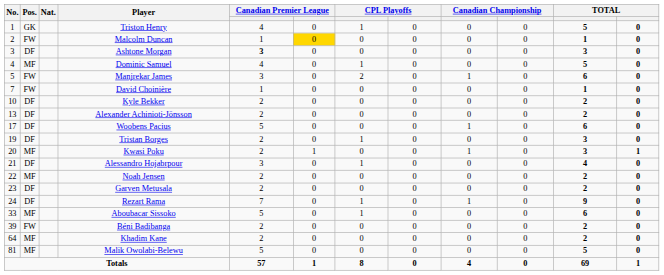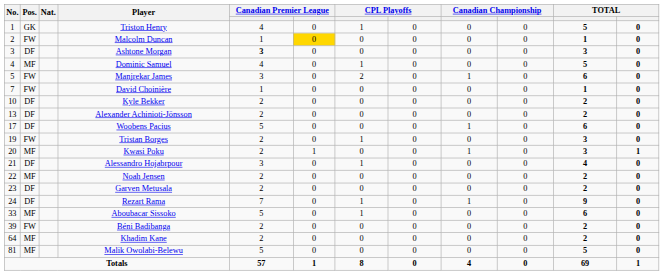 <table class="wikitable sortable alternance" style="font-size:85%; text-align:center; line-height:14px; width:85%;">
 <tr>
 <th rowspan="2" width=10>No.</th>
 <th rowspan="2" width=10>Pos.</th>
 <th rowspan="2" width=10>Nat.</th>
 <th rowspan="2" scope="col" style="width:275px;">Player</th>
 <th colspan="2" width=80><a href='#'>Canadian Premier League</a></th>
 <th colspan="2" width=80><a href='#'>CPL Playoffs</a></th>
 <th colspan="2" width=80><a href='#'>Canadian Championship</a></th>
 <th colspan="2" width=80>TOTAL</th>
 </tr>
 <tr>
 <th></th>
 <th></th>
 <th></th>
 <th></th>
 <th></th>
 <th></th>
 <th></th>
 <th></th>
 </tr>
 <tr>
 <td>1</td>
 <td>GK</td>
 <td></td>
 <td><a href='#'>Triston Henry</a></td>
 <td>4</td>
 <td>0</td>
 <td>1</td>
 <td>0</td>
 <td>0</td>
 <td>0</td>
 <td><strong>5</strong></td>
 <td><strong>0</strong></td>
 </tr>
 <tr>
 <td>2</td>
 <td>FW</td>
 <td></td>
 <td><a href='#'>Malcolm Duncan</a></td>
 <td>1</td>
 <td style="background: gold;">0</td>
 <td>0</td>
 <td>0</td>
 <td>0</td>
 <td>0</td>
 <td><strong>1</strong></td>
 <td><strong>0</strong></td>
 </tr>
 <tr>
 <td>3</td>
 <td>DF</td>
 <td></td>
 <td><a href='#'>Ashtone Morgan</a></td>
 <td><strong>3</strong></td>
 <td>0</td>
 <td>0</td>
 <td>0</td>
 <td>0</td>
 <td>0</td>
 <td><strong>3</strong></td>
 <td><strong>0</strong></td>
 </tr>
 <tr>
 <td>4</td>
 <td>MF</td>
 <td></td>
 <td><a href='#'>Dominic Samuel</a></td>
 <td>4</td>
 <td>0</td>
 <td>1</td>
 <td>0</td>
 <td>0</td>
 <td>0</td>
 <td><strong>5</strong></td>
 <td><strong>0</strong></td>
 </tr>
 <tr>
 <td>5</td>
 <td>FW</td>
 <td></td>
 <td><a href='#'>Manjrekar James</a></td>
 <td>3</td>
 <td>0</td>
 <td>2</td>
 <td>0</td>
 <td>1</td>
 <td>0</td>
 <td><strong>6</strong></td>
 <td><strong>0</strong></td>
 </tr>
 <tr>
 <td>7</td>
 <td>FW</td>
 <td></td>
 <td><a href='#'>David Choinière</a></td>
 <td>1</td>
 <td>0</td>
 <td>0</td>
 <td>0</td>
 <td>0</td>
 <td>0</td>
 <td><strong>1</strong></td>
 <td><strong>0</strong></td>
 </tr>
 <tr>
 <td>10</td>
 <td>DF</td>
 <td></td>
 <td><a href='#'>Kyle Bekker</a></td>
 <td>2</td>
 <td>0</td>
 <td>0</td>
 <td>0</td>
 <td>0</td>
 <td>0</td>
 <td><strong>2</strong></td>
 <td><strong>0</strong></td>
 </tr>
 <tr>
 <td>13</td>
 <td>DF</td>
 <td></td>
 <td><a href='#'>Alexander Achinioti-Jönsson</a></td>
 <td>2</td>
 <td>0</td>
 <td>0</td>
 <td>0</td>
 <td>0</td>
 <td>0</td>
 <td><strong>2</strong></td>
 <td><strong>0</strong></td>
 </tr>
 <tr>
 <td>17</td>
 <td>DF</td>
 <td></td>
 <td><a href='#'>Woobens Pacius</a></td>
 <td>5</td>
 <td>0</td>
 <td>0</td>
 <td>0</td>
 <td>1</td>
 <td>0</td>
 <td><strong>6</strong></td>
 <td><strong>0</strong></td>
 </tr>
 <tr>
 <td>19</td>
-<td>DF</td>
+<td>FW</td>
 <td></td>
 <td><a href='#'>Tristan Borges</a></td>
 <td>2</td>
 <td>0</td>
 <td>1</td>
 <td>0</td>
 <td>0</td>
 <td>0</td>
 <td><strong>3</strong></td>
 <td><strong>0</strong></td>
 </tr>
 <tr>
 <td>20</td>
 <td>MF</td>
 <td></td>
 <td><a href='#'>Kwasi Poku</a></td>
 <td>2</td>
 <td>1</td>
 <td>0</td>
 <td>0</td>
 <td>1</td>
 <td>0</td>
 <td><strong>3</strong></td>
 <td><strong>1</strong></td>
 </tr>
 <tr>
 <td>21</td>
 <td>DF</td>
 <td></td>
 <td><a href='#'>Alessandro Hojabrpour</a></td>
 <td>3</td>
 <td>0</td>
 <td>1</td>
 <td>0</td>
 <td>0</td>
 <td>0</td>
 <td><strong>4</strong></td>
 <td><strong>0</strong></td>
 </tr>
 <tr>
 <td>22</td>
 <td>MF</td>
 <td></td>
 <td><a href='#'>Noah Jensen</a></td>
 <td>2</td>
 <td>0</td>
 <td>0</td>
 <td>0</td>
 <td>0</td>
 <td>0</td>
 <td><strong>2</strong></td>
 <td><strong>0</strong></td>
 </tr>
 <tr>
 <td>23</td>
 <td>DF</td>
 <td></td>
 <td><a href='#'>Garven Metusala</a></td>
 <td>2</td>
 <td>0</td>
 <td>0</td>
 <td>0</td>
 <td>0</td>
 <td>0</td>
 <td><strong>2</strong></td>
 <td><strong>0</strong></td>
 </tr>
 <tr>
 <td>24</td>
 <td>DF</td>
 <td></td>
 <td><a href='#'>Rezart Rama</a></td>
 <td>7</td>
 <td>0</td>
 <td>1</td>
 <td>0</td>
 <td>1</td>
 <td>0</td>
 <td><strong>9</strong></td>
 <td><strong>0</strong></td>
 </tr>
 <tr>
 <td>33</td>
 <td>MF</td>
 <td></td>
 <td><a href='#'>Aboubacar Sissoko</a></td>
 <td>5</td>
 <td>0</td>
 <td>1</td>
 <td>0</td>
 <td>0</td>
 <td>0</td>
 <td><strong>6</strong></td>
 <td><strong>0</strong></td>
 </tr>
 <tr>
 <td>39</td>
 <td>FW</td>
 <td></td>
 <td><a href='#'>Béni Badibanga</a></td>
 <td>2</td>
 <td>0</td>
 <td>0</td>
 <td>0</td>
 <td>0</td>
 <td>0</td>
 <td><strong>2</strong></td>
 <td><strong>0</strong></td>
 </tr>
 <tr>
 <td>64</td>
 <td>MF</td>
 <td></td>
 <td><a href='#'>Khadim Kane</a></td>
 <td>2</td>
 <td>0</td>
 <td>0</td>
 <td>0</td>
 <td>0</td>
 <td>0</td>
 <td><strong>2</strong></td>
 <td><strong>0</strong></td>
 </tr>
 <tr>
 <td>81</td>
 <td>MF</td>
 <td></td>
 <td><a href='#'>Malik Owolabi-Belewu</a></td>
 <td>5</td>
 <td>0</td>
 <td>0</td>
 <td>0</td>
 <td>0</td>
 <td>0</td>
 <td><strong>5</strong></td>
 <td><strong>0</strong></td>
 </tr>
 <tr class="sortbottom">
 <td colspan="4"><strong>Totals</strong></td>
 <td><strong>57</strong></td>
 <td><strong>1</strong></td>
 <td><strong>8</strong></td>
 <td><strong>0</strong></td>
 <td><strong>4</strong></td>
 <td><strong>0</strong></td>
 <td><strong>69</strong></td>
 <td><strong>1</strong></td>
 </tr>
 </table>
